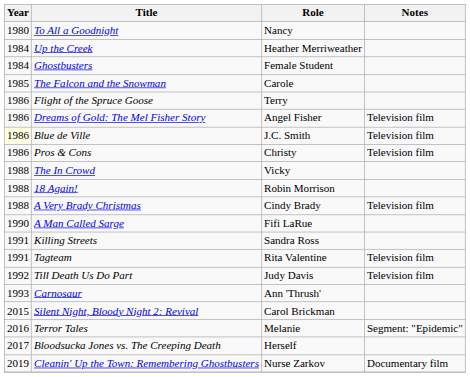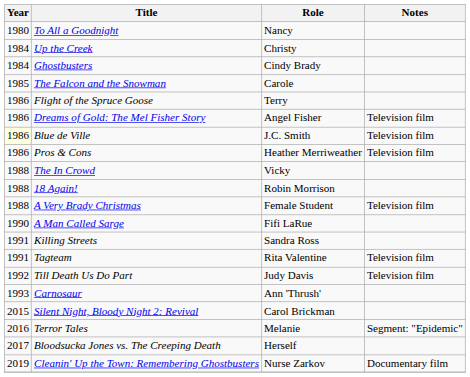 <table class="wikitable sortable">
 <tr>
 <th>Year</th>
 <th>Title</th>
 <th>Role</th>
 <th>Notes</th>
 </tr>
 <tr>
 <td>1980</td>
 <td><em><a href='#'>To All a Goodnight</a></em></td>
 <td>Nancy</td>
 <td></td>
 </tr>
 <tr>
 <td>1984</td>
 <td><em><a href='#'>Up the Creek</a></em></td>
-<td>Heather Merriweather</td>
+<td>Christy</td>
 <td></td>
 </tr>
 <tr>
 <td>1984</td>
 <td><em><a href='#'>Ghostbusters</a></em></td>
-<td>Female Student</td>
+<td>Cindy Brady</td>
 <td></td>
 </tr>
 <tr>
 <td>1985</td>
 <td><em><a href='#'>The Falcon and the Snowman</a></em></td>
 <td>Carole</td>
 <td></td>
 </tr>
 <tr>
 <td>1986</td>
 <td><em>Flight of the Spruce Goose</em></td>
 <td>Terry</td>
 <td></td>
 </tr>
 <tr>
 <td>1986</td>
 <td><em><a href='#'>Dreams of Gold: The Mel Fisher Story</a></em></td>
 <td>Angel Fisher</td>
 <td>Television film</td>
 </tr>
 <tr>
 <td style="background: lightyellow;">1986</td>
 <td><em>Blue de Ville</em></td>
 <td>J.C. Smith</td>
 <td>Television film</td>
 </tr>
 <tr>
 <td>1986</td>
 <td><em>Pros & Cons</em></td>
-<td>Christy</td>
+<td>Heather Merriweather</td>
 <td>Television film</td>
 </tr>
 <tr>
 <td>1988</td>
 <td><em><a href='#'>The In Crowd</a></em></td>
 <td>Vicky</td>
 <td></td>
 </tr>
 <tr>
 <td>1988</td>
 <td><em><a href='#'>18 Again!</a></em></td>
 <td>Robin Morrison</td>
 <td></td>
 </tr>
 <tr>
 <td>1988</td>
 <td><em><a href='#'>A Very Brady Christmas</a></em></td>
-<td>Cindy Brady</td>
+<td>Female Student</td>
 <td>Television film</td>
 </tr>
 <tr>
 <td>1990</td>
 <td><em><a href='#'>A Man Called Sarge</a></em></td>
 <td>Fifi LaRue</td>
 <td></td>
 </tr>
 <tr>
 <td>1991</td>
 <td><em>Killing Streets</em></td>
 <td>Sandra Ross</td>
 <td></td>
 </tr>
 <tr>
 <td>1991</td>
 <td><em>Tagteam</em></td>
 <td>Rita Valentine</td>
 <td>Television film</td>
 </tr>
 <tr>
 <td>1992</td>
 <td><em>Till Death Us Do Part</em></td>
 <td>Judy Davis</td>
 <td>Television film</td>
 </tr>
 <tr>
 <td>1993</td>
 <td><em><a href='#'>Carnosaur</a></em></td>
 <td>Ann 'Thrush'</td>
 <td></td>
 </tr>
 <tr>
 <td>2015</td>
 <td><em><a href='#'>Silent Night, Bloody Night 2: Revival</a></em></td>
 <td>Carol Brickman</td>
 <td></td>
 </tr>
 <tr>
 <td>2016</td>
 <td><em>Terror Tales</em></td>
 <td>Melanie</td>
 <td>Segment: "Epidemic"</td>
 </tr>
 <tr>
 <td>2017</td>
 <td><em>Bloodsucka Jones vs. The Creeping Death</em></td>
 <td>Herself</td>
 <td></td>
 </tr>
 <tr>
 <td>2019</td>
 <td><em><a href='#'>Cleanin' Up the Town: Remembering Ghostbusters</a></em></td>
 <td>Nurse Zarkov</td>
 <td>Documentary film</td>
 </tr>
 <tr>
 </tr>
 </table>
